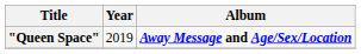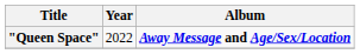 <table class="wikitable plainrowheaders" style="text-align:center;">
 <tr>
 <th scope="col">Title</th>
 <th scope="col">Year</th>
 <th scope="col">Album</th>
 </tr>
 <tr>
 <th scope="row">"Queen Space"<br></th>
-<td>2019</td>
+<td>2022</td>
 <td><strong><em><a href='#'>Away Message</a></em> and <em><a href='#'>Age/Sex/Location</a></em></strong></td>
 </tr>
 <tr>
 </tr>
 </table>
